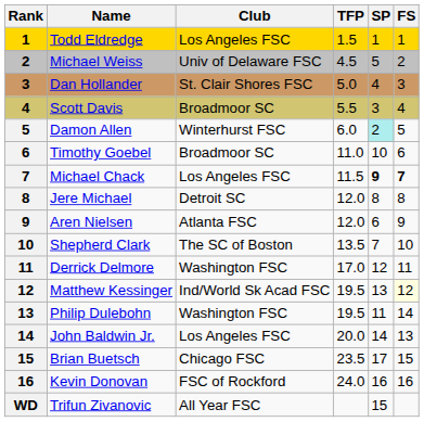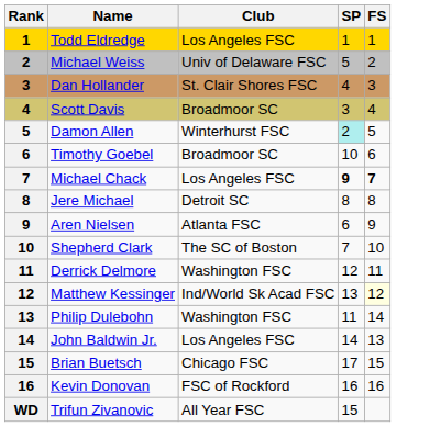 <table class="wikitable sortable">
 <tr>
 <th>Rank</th>
 <th>Name</th>
 <th>Club</th>
-<th>TFP</th>
 <th>SP</th>
 <th>FS</th>
 </tr>
 <tr bgcolor="gold">
 <td align="center"><strong>1</strong></td>
 <td><a href='#'>Todd Eldredge</a></td>
 <td>Los Angeles FSC</td>
-<td>1.5</td>
 <td>1</td>
 <td>1</td>
 </tr>
 <tr bgcolor="silver">
 <td align="center"><strong>2</strong></td>
 <td><a href='#'>Michael Weiss</a></td>
 <td>Univ of Delaware FSC</td>
-<td>4.5</td>
 <td>5</td>
 <td>2</td>
 </tr>
 <tr bgcolor="cc9966">
 <td align="center"><strong>3</strong></td>
 <td><a href='#'>Dan Hollander</a></td>
 <td>St. Clair Shores FSC</td>
-<td>5.0</td>
 <td>4</td>
 <td>3</td>
 </tr>
 <tr bgcolor="#d1c571">
 <td align="center"><strong>4</strong></td>
 <td><a href='#'>Scott Davis</a></td>
 <td>Broadmoor SC</td>
-<td>5.5</td>
 <td>3</td>
 <td>4</td>
 </tr>
 <tr>
 <th>5</th>
 <td><a href='#'>Damon Allen</a></td>
 <td>Winterhurst FSC</td>
-<td>6.0</td>
 <td style="background: paleturquoise;">2</td>
 <td>5</td>
 </tr>
 <tr>
 <th>6</th>
 <td><a href='#'>Timothy Goebel</a></td>
 <td>Broadmoor SC</td>
-<td>11.0</td>
 <td>10</td>
 <td>6</td>
 </tr>
 <tr>
 <th>7</th>
 <td><a href='#'>Michael Chack</a></td>
 <td>Los Angeles FSC</td>
-<td>11.5</td>
 <td><strong>9</strong></td>
 <td><strong>7</strong></td>
 </tr>
 <tr>
 <th>8</th>
 <td><a href='#'>Jere Michael</a></td>
 <td>Detroit SC</td>
-<td>12.0</td>
 <td>8</td>
 <td>8</td>
 </tr>
 <tr>
 <th>9</th>
 <td><a href='#'>Aren Nielsen</a></td>
 <td>Atlanta FSC</td>
-<td>12.0</td>
 <td>6</td>
 <td>9</td>
 </tr>
 <tr>
 <th>10</th>
 <td><a href='#'>Shepherd Clark</a></td>
 <td>The SC of Boston</td>
-<td>13.5</td>
 <td>7</td>
 <td>10</td>
 </tr>
 <tr>
 <th>11</th>
 <td><a href='#'>Derrick Delmore</a></td>
 <td>Washington FSC</td>
-<td>17.0</td>
 <td>12</td>
 <td>11</td>
 </tr>
 <tr>
 <th>12</th>
 <td><a href='#'>Matthew Kessinger</a></td>
 <td>Ind/World Sk Acad FSC</td>
-<td>19.5</td>
 <td>13</td>
 <td style="background: lightyellow;">12</td>
 </tr>
 <tr>
 <th>13</th>
 <td><a href='#'>Philip Dulebohn</a></td>
 <td>Washington FSC</td>
-<td>19.5</td>
 <td>11</td>
 <td>14</td>
 </tr>
 <tr>
 <th>14</th>
 <td><a href='#'>John Baldwin Jr.</a></td>
 <td>Los Angeles FSC</td>
-<td>20.0</td>
 <td>14</td>
 <td>13</td>
 </tr>
 <tr>
 <th>15</th>
 <td><a href='#'>Brian Buetsch</a></td>
 <td>Chicago FSC</td>
-<td>23.5</td>
 <td>17</td>
 <td>15</td>
 </tr>
 <tr>
 <th>16</th>
 <td><a href='#'>Kevin Donovan</a></td>
 <td>FSC of Rockford</td>
-<td>24.0</td>
 <td>16</td>
 <td>16</td>
 </tr>
 <tr>
 <th>WD</th>
 <td><a href='#'>Trifun Zivanovic</a></td>
 <td>All Year FSC</td>
-<td></td>
 <td>15</td>
 <td></td>
 </tr>
 </table>
